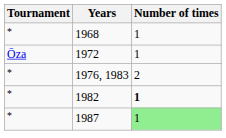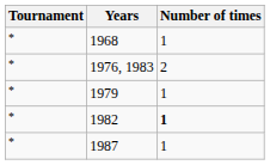 <table class="wikitable">
 <tr>
 <th>Tournament</th>
 <th>Years</th>
 <th>Number of times</th>
 </tr>
 <tr>
 <td><sup>*</sup></td>
 <td>1968</td>
 <td>1</td>
 </tr>
 <tr>
-<td><a href='#'>Ōza</a></td>
-<td>1972</td>
-<td>1</td>
+<td><sup>*</sup></td>
+<td>1976, 1983</td>
+<td>2</td>
 </tr>
 <tr>
 <td><sup>*</sup></td>
-<td>1976, 1983</td>
-<td>2</td>
+<td>1979</td>
+<td>1</td>
 </tr>
 <tr>
 <td><sup>*</sup></td>
 <td>1982</td>
 <td><strong>1</strong></td>
 </tr>
 <tr>
 <td><sup>*</sup></td>
 <td>1987</td>
-<td style="background: lightgreen;">1</td>
+<td>1</td>
 </tr>
 </table>
